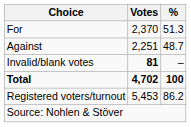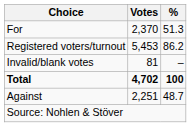 <table class=wikitable style=text-align:right>
 <tr>
 <th>Choice</th>
 <th>Votes</th>
 <th>%</th>
 </tr>
 <tr>
 <td align=left>For</td>
 <td>2,370</td>
 <td>51.3</td>
 </tr>
 <tr>
-<td align=left>Against</td>
-<td>2,251</td>
-<td>48.7</td>
+<td align=left>Registered voters/turnout</td>
+<td>5,453</td>
+<td>86.2</td>
 </tr>
 <tr>
 <td align=left>Invalid/blank votes</td>
-<td><strong>81</strong></td>
+<td>81</td>
 <td>–</td>
 </tr>
 <tr>
 <td align=left><strong>Total</strong></td>
 <td><strong>4,702</strong></td>
 <td><strong>100</strong></td>
 </tr>
 <tr>
-<td align=left>Registered voters/turnout</td>
-<td>5,453</td>
-<td>86.2</td>
+<td align=left>Against</td>
+<td>2,251</td>
+<td>48.7</td>
 </tr>
 <tr>
 <td align=left colspan=3>Source: Nohlen & Stöver</td>
 </tr>
 </table>
